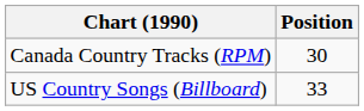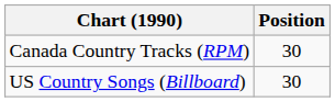 <table class="wikitable sortable">
 <tr>
 <th scope="col">Chart (1990)</th>
 <th scope="col">Position</th>
 </tr>
 <tr>
 <td>Canada Country Tracks (<em><a href='#'>RPM</a></em>)</td>
 <td align="center">30</td>
 </tr>
 <tr>
 <td>US <a href='#'>Country Songs</a> (<em><a href='#'>Billboard</a></em>)</td>
-<td align="center">33</td>
+<td align="center">30</td>
 </tr>
 </table>
